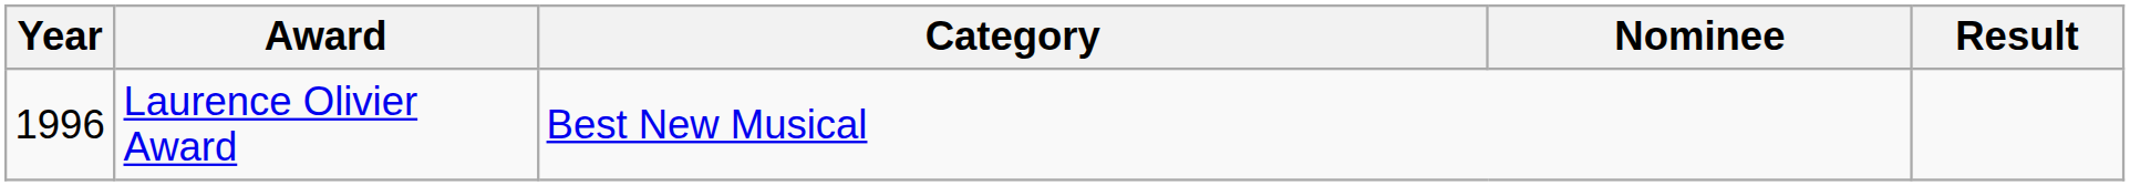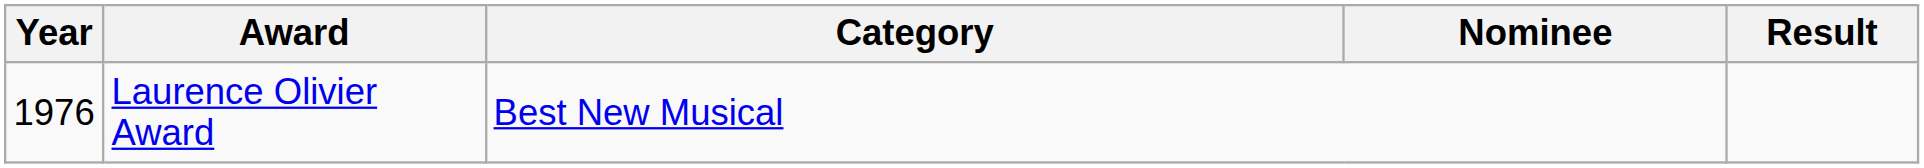 <table class="wikitable" width="95%">
 <tr>
 <th width="5%">Year</th>
 <th width="20%">Award</th>
 <th width="45%">Category</th>
 <th width="20%">Nominee</th>
 <th width="10%">Result</th>
 </tr>
 <tr>
-<td align="center">1996</td>
+<td align="center">1976</td>
 <td><a href='#'>Laurence Olivier Award</a></td>
 <td colspan="2"><a href='#'>Best New Musical</a></td>
 <td></td>
 </tr>
 </table>
